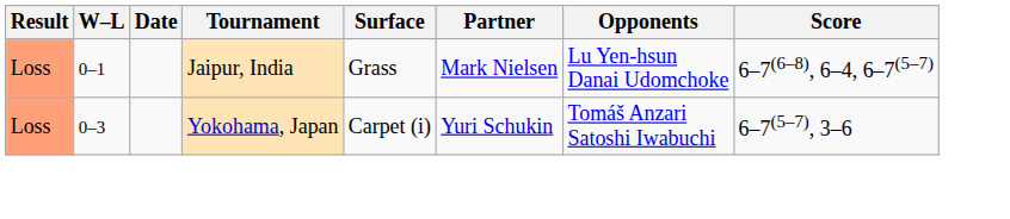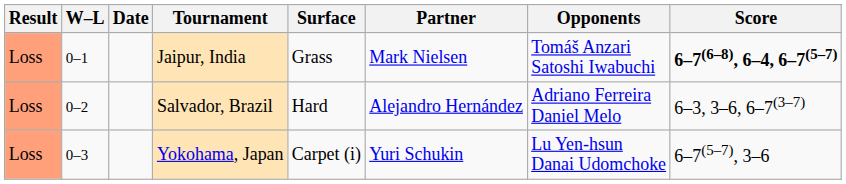 <table class="sortable wikitable">
 <tr>
 <th>Result</th>
 <th class=unsortable>W–L</th>
 <th>Date</th>
 <th>Tournament</th>
 <th>Surface</th>
 <th>Partner</th>
 <th>Opponents</th>
 <th class=unsortable>Score</th>
 </tr>
 <tr>
 <td bgcolor=ffa07a>Loss</td>
 <td><small>0–1</small></td>
 <td></td>
 <td bgcolor=moccasin>Jaipur, India</td>
 <td>Grass</td>
 <td> <a href='#'>Mark Nielsen</a></td>
-<td> <a href='#'>Lu Yen-hsun</a><br> <a href='#'>Danai Udomchoke</a></td>
-<td>6–7<sup>(6–8)</sup>, 6–4, 6–7<sup>(5–7)</sup></td>
+<td> <a href='#'>Tomáš Anzari</a> <br> <a href='#'>Satoshi Iwabuchi</a></td>
+<td><strong>6–7<sup>(6–8)</sup>, 6–4, 6–7<sup>(5–7)</sup></strong></td>
+</tr>
+<tr>
+<td bgcolor=ffa07a>Loss</td>
+<td><small>0–2</small></td>
+<td></td>
+<td bgcolor=moccasin>Salvador, Brazil</td>
+<td>Hard</td>
+<td> <a href='#'>Alejandro Hernández</a></td>
+<td> <a href='#'>Adriano Ferreira</a> <br>  <a href='#'>Daniel Melo</a></td>
+<td>6–3, 3–6, 6–7<sup>(3–7)</sup></td>
 </tr>
 <tr>
 <td bgcolor=ffa07a>Loss</td>
 <td><small>0–3</small></td>
 <td></td>
 <td bgcolor=moccasin><a href='#'>Yokohama</a>, Japan</td>
 <td>Carpet (i)</td>
 <td> <a href='#'>Yuri Schukin</a></td>
-<td> <a href='#'>Tomáš Anzari</a> <br> <a href='#'>Satoshi Iwabuchi</a></td>
+<td> <a href='#'>Lu Yen-hsun</a><br> <a href='#'>Danai Udomchoke</a></td>
 <td>6–7<sup>(5–7)</sup>, 3–6</td>
 </tr>
 </table>
